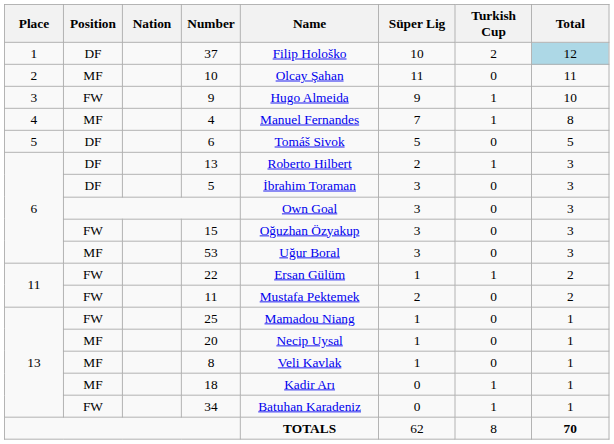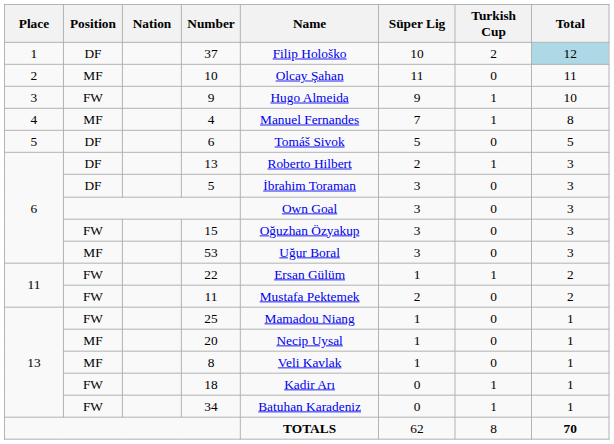 <table class="wikitable" style="font-size: 95%; text-align: center;">
 <tr>
 <th width=60>Place</th>
 <th width=60>Position</th>
 <th width=60>Nation</th>
 <th width=60>Number</th>
 <th width=150>Name</th>
 <th width=80>Süper Lig</th>
 <th width=80>Turkish Cup</th>
 <th width=80>Total</th>
 </tr>
 <tr>
 <td>1</td>
 <td>DF</td>
 <td></td>
 <td>37</td>
 <td><a href='#'>Filip Hološko</a></td>
 <td>10</td>
 <td>2</td>
 <td style="background: lightblue;">12</td>
 </tr>
 <tr>
 <td>2</td>
 <td>MF</td>
 <td></td>
 <td>10</td>
 <td><a href='#'>Olcay Şahan</a></td>
 <td>11</td>
 <td>0</td>
 <td>11</td>
 </tr>
 <tr>
 <td>3</td>
 <td>FW</td>
 <td></td>
 <td>9</td>
 <td><a href='#'>Hugo Almeida</a></td>
 <td>9</td>
 <td>1</td>
 <td>10</td>
 </tr>
 <tr>
 <td>4</td>
 <td>MF</td>
 <td></td>
 <td>4</td>
 <td><a href='#'>Manuel Fernandes</a></td>
 <td>7</td>
 <td>1</td>
 <td>8</td>
 </tr>
 <tr>
 <td>5</td>
 <td>DF</td>
 <td></td>
 <td>6</td>
 <td><a href='#'>Tomáš Sivok</a></td>
 <td>5</td>
 <td>0</td>
 <td>5</td>
 </tr>
 <tr>
 <td rowspan="5">6</td>
 <td>DF</td>
 <td></td>
 <td>13</td>
 <td><a href='#'>Roberto Hilbert</a></td>
 <td>2</td>
 <td>1</td>
 <td>3</td>
 </tr>
 <tr>
 <td>DF</td>
 <td></td>
 <td>5</td>
 <td><a href='#'>İbrahim Toraman</a></td>
 <td>3</td>
 <td>0</td>
 <td>3</td>
 </tr>
 <tr>
 <td colspan="3"></td>
 <td><a href='#'>Own Goal</a></td>
 <td>3</td>
 <td>0</td>
 <td>3</td>
 </tr>
 <tr>
 <td>FW</td>
 <td></td>
 <td>15</td>
 <td><a href='#'>Oğuzhan Özyakup</a></td>
 <td>3</td>
 <td>0</td>
 <td>3</td>
 </tr>
 <tr>
 <td>MF</td>
 <td></td>
 <td>53</td>
 <td><a href='#'>Uğur Boral</a></td>
 <td>3</td>
 <td>0</td>
 <td>3</td>
 </tr>
 <tr>
 <td rowspan="2">11</td>
 <td>FW</td>
 <td></td>
 <td>22</td>
 <td><a href='#'>Ersan Gülüm</a></td>
 <td>1</td>
 <td>1</td>
 <td>2</td>
 </tr>
 <tr>
 <td>FW</td>
 <td></td>
 <td>11</td>
 <td><a href='#'>Mustafa Pektemek</a></td>
 <td>2</td>
 <td>0</td>
 <td>2</td>
 </tr>
 <tr>
 <td rowspan="5">13</td>
 <td>FW</td>
 <td></td>
 <td>25</td>
 <td><a href='#'>Mamadou Niang</a></td>
 <td>1</td>
 <td>0</td>
 <td>1</td>
 </tr>
 <tr>
 <td>MF</td>
 <td></td>
 <td>20</td>
 <td><a href='#'>Necip Uysal</a></td>
 <td>1</td>
 <td>0</td>
 <td>1</td>
 </tr>
 <tr>
 <td>MF</td>
 <td></td>
 <td>8</td>
 <td><a href='#'>Veli Kavlak</a></td>
 <td>1</td>
 <td>0</td>
 <td>1</td>
 </tr>
 <tr>
-<td>MF</td>
+<td>FW</td>
 <td></td>
 <td>18</td>
 <td><a href='#'>Kadir Arı</a></td>
 <td>0</td>
 <td>1</td>
 <td>1</td>
 </tr>
 <tr>
 <td>FW</td>
 <td></td>
 <td>34</td>
 <td><a href='#'>Batuhan Karadeniz</a></td>
 <td>0</td>
 <td>1</td>
 <td>1</td>
 </tr>
 <tr>
 <td colspan="4"></td>
 <td><strong>TOTALS</strong></td>
 <td>62</td>
 <td>8</td>
 <td><strong>70</strong></td>
 </tr>
 </table>
